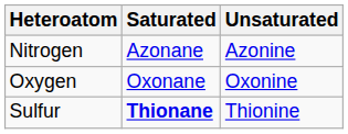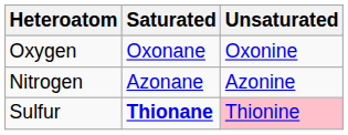 <table class="wikitable">
 <tr>
 <th>Heteroatom</th>
 <th>Saturated</th>
 <th>Unsaturated</th>
 </tr>
 <tr>
+<td>Oxygen</td>
+<td><a href='#'>Oxonane</a></td>
+<td><a href='#'>Oxonine</a></td>
+</tr>
+<tr>
 <td>Nitrogen</td>
 <td><a href='#'>Azonane</a></td>
 <td><a href='#'>Azonine</a></td>
 </tr>
 <tr>
-<td>Oxygen</td>
-<td><a href='#'>Oxonane</a></td>
-<td><a href='#'>Oxonine</a></td>
-</tr>
-<tr>
 <td>Sulfur</td>
 <td><strong><a href='#'>Thionane</a></strong></td>
-<td><a href='#'>Thionine</a></td>
+<td style="background: pink;"><a href='#'>Thionine</a></td>
 </tr>
 </table>
